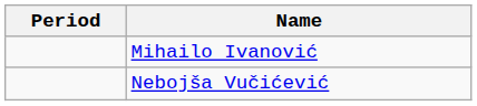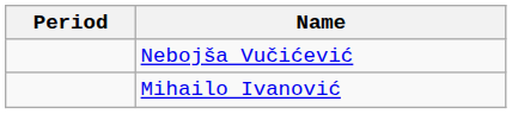 <table class="wikitable">
 <tr>
 <th width="75">Period</th>
 <th width="225">Name</th>
 </tr>
 <tr>
 <td></td>
-<td> <a href='#'>Mihailo Ivanović</a></td>
+<td> <a href='#'>Nebojša Vučićević</a></td>
 </tr>
 <tr>
 <td></td>
-<td> <a href='#'>Nebojša Vučićević</a></td>
+<td> <a href='#'>Mihailo Ivanović</a></td>
 </tr>
 </table>
